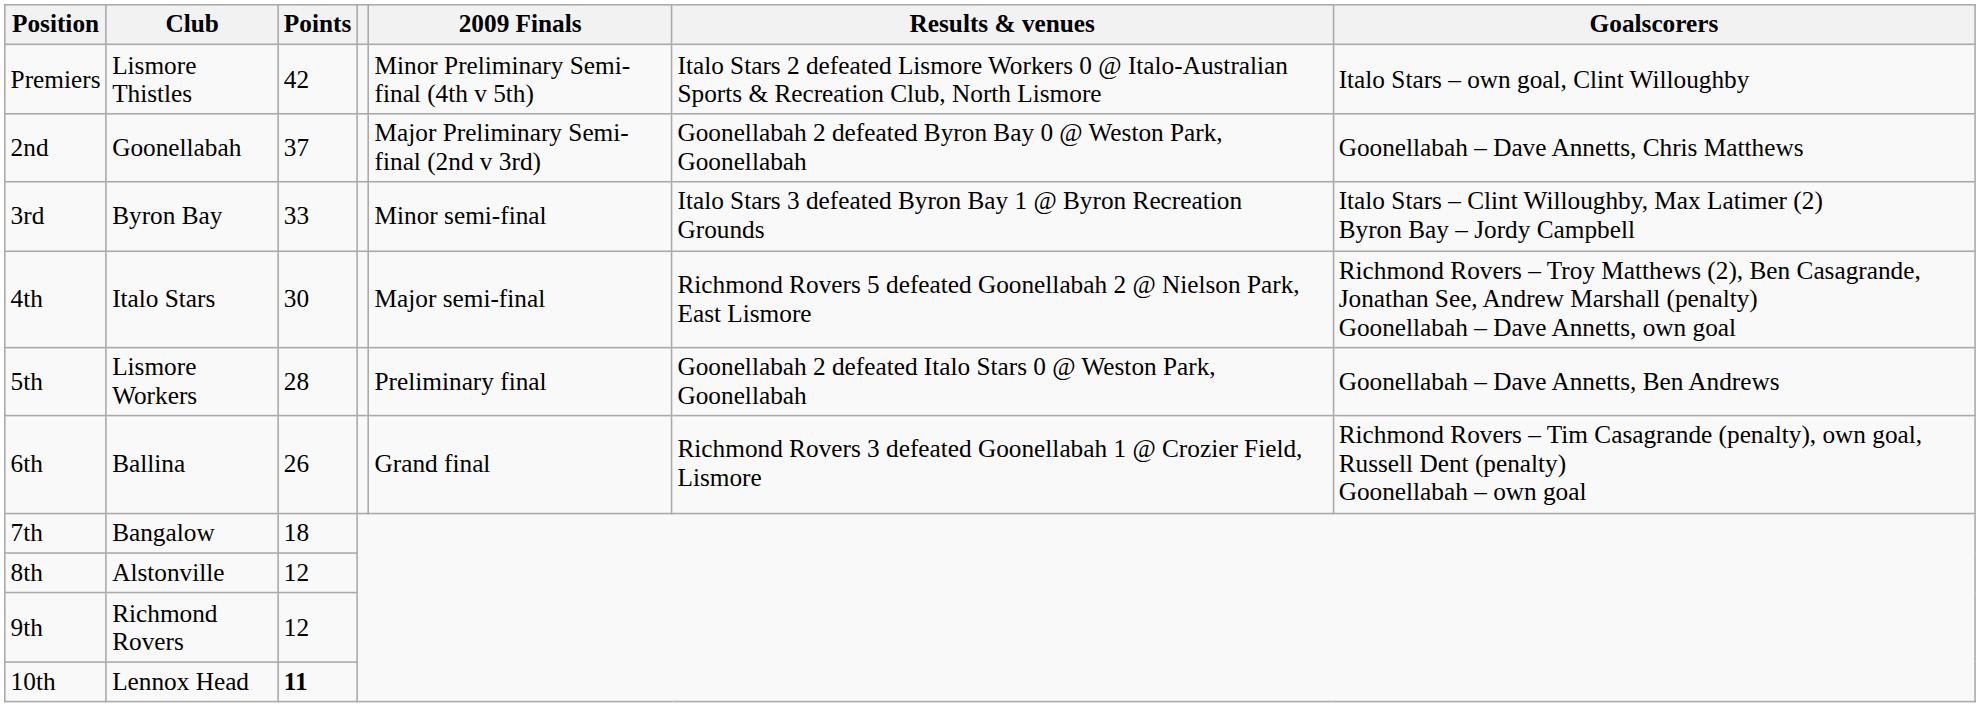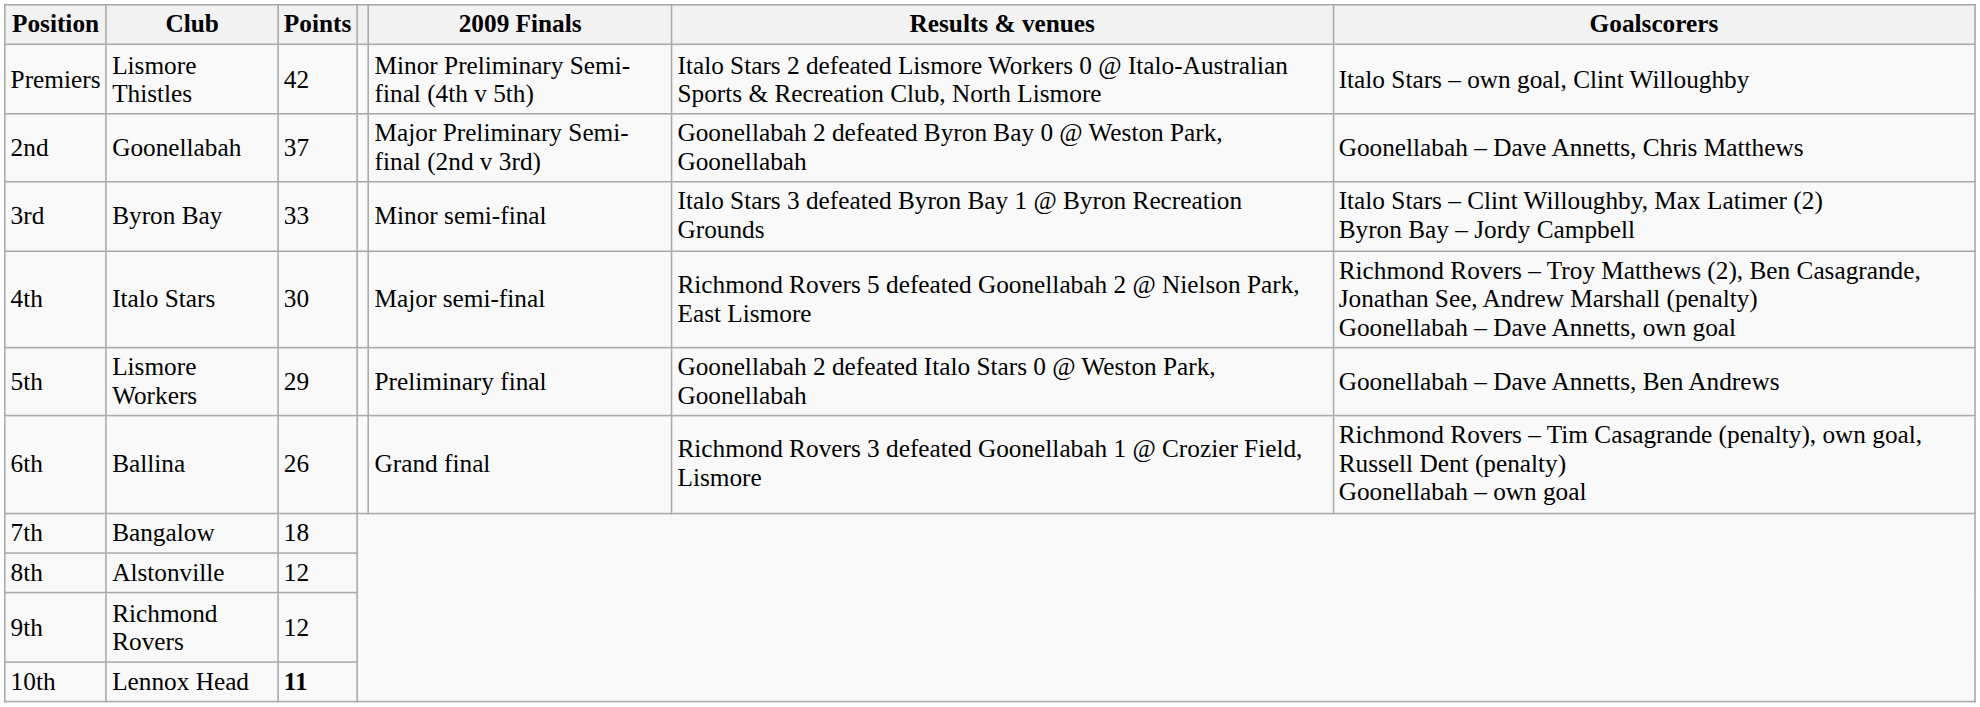 <table class="wikitable">
 <tr>
 <th>Position</th>
 <th>Club</th>
 <th>Points</th>
 <th></th>
 <th>2009 Finals</th>
 <th>Results & venues</th>
 <th>Goalscorers</th>
 </tr>
 <tr>
 <td>Premiers</td>
 <td>Lismore Thistles</td>
 <td>42</td>
 <td></td>
 <td>Minor Preliminary Semi-final (4th v 5th)</td>
 <td>Italo Stars 2 defeated Lismore Workers 0 @ Italo-Australian Sports & Recreation Club, North Lismore</td>
 <td>Italo Stars – own goal, Clint Willoughby</td>
 </tr>
 <tr>
 <td>2nd</td>
 <td>Goonellabah</td>
 <td>37</td>
 <td></td>
 <td>Major Preliminary Semi-final (2nd v 3rd)</td>
 <td>Goonellabah 2 defeated Byron Bay 0 @ Weston Park, Goonellabah</td>
 <td>Goonellabah – Dave Annetts, Chris Matthews</td>
 </tr>
 <tr>
 <td>3rd</td>
 <td>Byron Bay</td>
 <td>33</td>
 <td></td>
 <td>Minor semi-final</td>
 <td>Italo Stars 3 defeated Byron Bay 1 @ Byron Recreation Grounds</td>
 <td>Italo Stars – Clint Willoughby, Max Latimer (2)<br>Byron Bay – Jordy Campbell</td>
 </tr>
 <tr>
 <td>4th</td>
 <td>Italo Stars</td>
 <td>30</td>
 <td></td>
 <td>Major semi-final</td>
 <td>Richmond Rovers 5 defeated Goonellabah 2 @ Nielson Park, East Lismore</td>
 <td>Richmond Rovers – Troy Matthews (2), Ben Casagrande, Jonathan See, Andrew Marshall (penalty)<br>Goonellabah – Dave Annetts, own goal</td>
 </tr>
 <tr>
 <td>5th</td>
 <td>Lismore Workers</td>
-<td>28</td>
+<td>29</td>
 <td></td>
 <td>Preliminary final</td>
 <td>Goonellabah 2 defeated Italo Stars 0 @ Weston Park, Goonellabah</td>
 <td>Goonellabah – Dave Annetts, Ben Andrews</td>
 </tr>
 <tr>
 <td>6th</td>
 <td>Ballina</td>
 <td>26</td>
 <td></td>
 <td>Grand final</td>
 <td>Richmond Rovers 3 defeated Goonellabah 1 @ Crozier Field, Lismore</td>
 <td>Richmond Rovers – Tim Casagrande (penalty), own goal, Russell Dent (penalty)<br>Goonellabah – own goal</td>
 </tr>
 <tr>
 <td>7th</td>
 <td>Bangalow</td>
 <td>18</td>
 </tr>
 <tr>
 <td>8th</td>
 <td>Alstonville</td>
 <td>12</td>
 </tr>
 <tr>
 <td>9th</td>
 <td>Richmond Rovers</td>
 <td>12</td>
 </tr>
 <tr>
 <td>10th</td>
 <td>Lennox Head</td>
 <td><strong>11</strong></td>
 </tr>
 </table>
